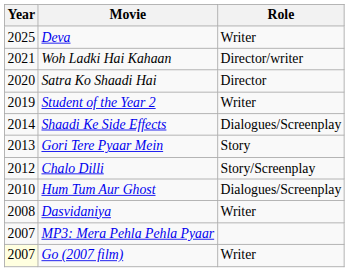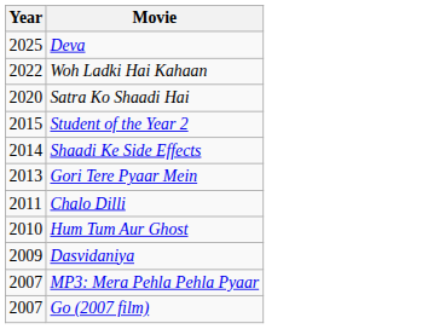 <table class="wikitable sortable">
 <tr style="text-align:center;">
 <th>Year</th>
 <th>Movie</th>
-<th>Role</th>
 </tr>
 <tr>
 <td>2025</td>
 <td><em> <a href='#'>Deva</a></em></td>
-<td>Writer</td>
 </tr>
 <tr>
-<td>2021</td>
+<td>2022</td>
 <td><em> Woh Ladki Hai Kahaan</em></td>
-<td>Director/writer</td>
 </tr>
 <tr>
 <td>2020</td>
 <td><em>Satra Ko Shaadi Hai</em></td>
-<td>Director</td>
 </tr>
 <tr>
-<td>2019</td>
+<td>2015</td>
 <td><em><a href='#'>Student of the Year 2</a></em></td>
-<td>Writer</td>
 </tr>
 <tr>
 <td>2014</td>
 <td><em><a href='#'>Shaadi Ke Side Effects</a></em></td>
-<td>Dialogues/Screenplay</td>
 </tr>
 <tr>
 <td>2013</td>
 <td><em><a href='#'>Gori Tere Pyaar Mein</a></em></td>
-<td>Story</td>
 </tr>
 <tr>
-<td>2012</td>
+<td>2011</td>
 <td><em><a href='#'>Chalo Dilli</a></em></td>
-<td>Story/Screenplay</td>
 </tr>
 <tr>
 <td>2010</td>
 <td><em><a href='#'>Hum Tum Aur Ghost</a></em></td>
-<td>Dialogues/Screenplay</td>
 </tr>
 <tr>
-<td>2008</td>
+<td>2009</td>
 <td><em><a href='#'>Dasvidaniya</a></em></td>
-<td>Writer</td>
 </tr>
 <tr>
 <td>2007</td>
 <td><em><a href='#'>MP3: Mera Pehla Pehla Pyaar</a></em></td>
-<td></td>
 </tr>
 <tr>
-<td style="background: lightyellow;">2007</td>
+<td>2007</td>
 <td><em><a href='#'>Go (2007 film)</a></em></td>
-<td>Writer</td>
 </tr>
 </table>
